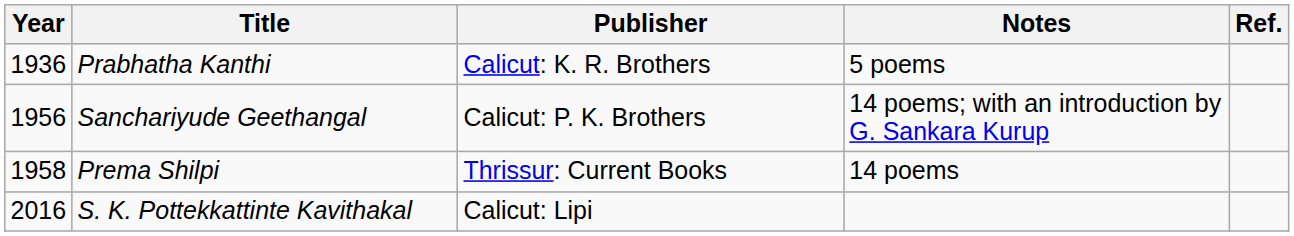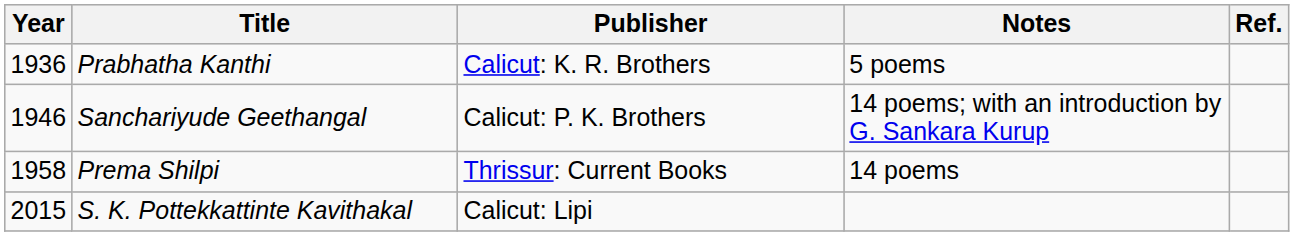 <table class="wikitable">
 <tr>
 <th>Year</th>
 <th ! style=width:15em>Title</th>
 <th ! style=width:15em>Publisher</th>
 <th ! style=width:15em>Notes</th>
 <th>Ref.</th>
 </tr>
 <tr>
 <td>1936</td>
 <td><em>Prabhatha Kanthi</em></td>
 <td><a href='#'>Calicut</a>: K. R. Brothers</td>
 <td>5 poems</td>
 <td></td>
 </tr>
 <tr>
-<td>1956</td>
+<td>1946</td>
 <td><em>Sanchariyude Geethangal</em></td>
 <td>Calicut: P. K. Brothers</td>
 <td>14 poems; with an introduction by <a href='#'>G. Sankara Kurup</a></td>
 <td></td>
 </tr>
 <tr>
 <td>1958</td>
 <td><em>Prema Shilpi</em></td>
 <td><a href='#'>Thrissur</a>: Current Books</td>
 <td>14 poems</td>
 <td></td>
 </tr>
 <tr>
-<td>2016</td>
+<td>2015</td>
 <td><em>S. K. Pottekkattinte Kavithakal</em></td>
 <td>Calicut: Lipi</td>
 <td></td>
 <td></td>
 </tr>
 </table>
